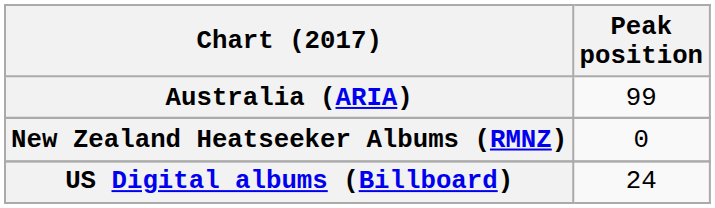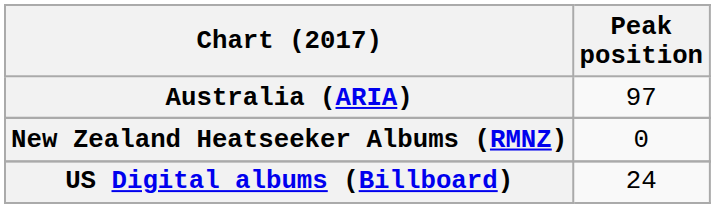 <table class="wikitable sortable plainrowheaders" style="text-align:center">
 <tr>
 <th scope="col">Chart (2017)</th>
 <th scope="col">Peak<br> position</th>
 </tr>
 <tr>
 <th scope="row">Australia (<a href='#'>ARIA</a>)</th>
-<td>99</td>
+<td>97</td>
 </tr>
 <tr>
 </tr>
 <tr>
 <th scope="row">New Zealand Heatseeker Albums (<a href='#'>RMNZ</a>)</th>
 <td>0</td>
 </tr>
 <tr>
 </tr>
 <tr>
 </tr>
 <tr>
 <th scope="row">US <a href='#'>Digital albums</a> (<a href='#'>Billboard</a>)</th>
 <td>24</td>
 </tr>
 </table>
